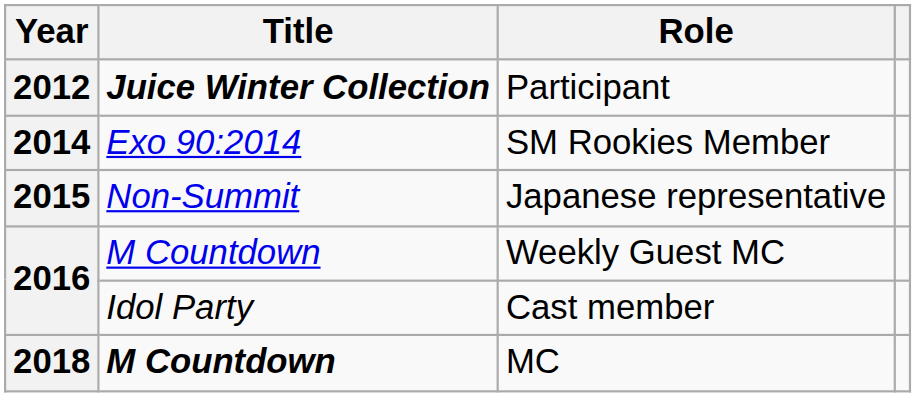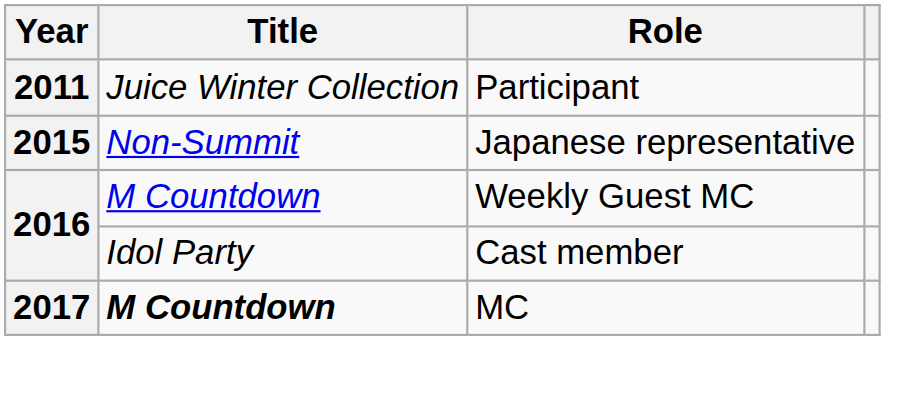 <table class="wikitable plainrowheaders">
 <tr>
 <th scope="col">Year</th>
 <th scope="col">Title</th>
 <th scope="col">Role</th>
 <th scope="col" class="unsortable"></th>
 </tr>
 <tr>
-<th scope="row">2012</th>
-<td><strong><em>Juice Winter Collection</em></strong></td>
+<th scope="row">2011</th>
+<td><em>Juice Winter Collection</em></td>
 <td>Participant</td>
-<td style="text-align:center"></td>
-</tr>
-<tr>
-<th scope="row">2014</th>
-<td><em><a href='#'>Exo 90:2014</a></em></td>
-<td>SM Rookies Member</td>
 <td style="text-align:center"></td>
 </tr>
 <tr>
 <th scope="row">2015</th>
 <td><em><a href='#'>Non-Summit</a></em></td>
 <td>Japanese representative</td>
 <td style="text-align:center"></td>
 </tr>
 <tr>
 <th scope="row" rowspan="2">2016</th>
 <td><em><a href='#'>M Countdown</a></em></td>
 <td>Weekly Guest MC</td>
 <td style="text-align:center"></td>
 </tr>
 <tr>
 <td><em>Idol Party</em></td>
 <td>Cast member</td>
 <td style="text-align:center"></td>
 </tr>
 <tr>
-<th scope="row">2018</th>
+<th scope="row">2017</th>
 <td><strong><em>M Countdown</em></strong></td>
 <td>MC</td>
 <td style="text-align:center"></td>
 </tr>
 </table>
